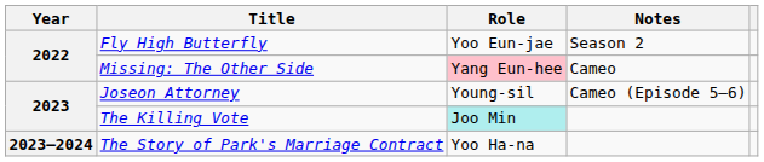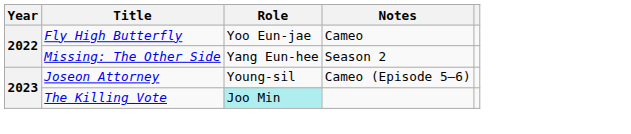 <table class="wikitable plainrowheaders sortable">
 <tr>
 <th scope="col">Year</th>
 <th scope="col">Title</th>
 <th scope="col">Role</th>
 <th scope="col">Notes</th>
 <th scope="col" class="unsortable"></th>
 </tr>
 <tr>
 <th scope="row" rowspan="2">2022</th>
 <td><em><a href='#'>Fly High Butterfly</a></em></td>
 <td>Yoo Eun-jae</td>
-<td>Season 2</td>
+<td>Cameo</td>
 <td style="text-align:center"></td>
 </tr>
 <tr>
 <td><em><a href='#'>Missing: The Other Side</a></em></td>
-<td style="background: pink;">Yang Eun-hee</td>
-<td>Cameo</td>
+<td>Yang Eun-hee</td>
+<td>Season 2</td>
 <td style="text-align:center"></td>
 </tr>
 <tr>
 <th scope="row" rowspan="2">2023</th>
 <td><em><a href='#'>Joseon Attorney</a></em></td>
 <td>Young-sil</td>
 <td>Cameo (Episode 5–6)</td>
 <td style="text-align:center"></td>
 </tr>
 <tr>
 <td><em><a href='#'>The Killing Vote</a></em></td>
 <td style="background: paleturquoise;">Joo Min</td>
 <td></td>
 <td style="text-align:center"></td>
 </tr>
-<tr>
-<th scope="row">2023–2024</th>
-<td><em><a href='#'>The Story of Park's Marriage Contract</a></em></td>
-<td>Yoo Ha-na</td>
-<td></td>
-<td style="text-align:center"></td>
-</tr>
 </table>
